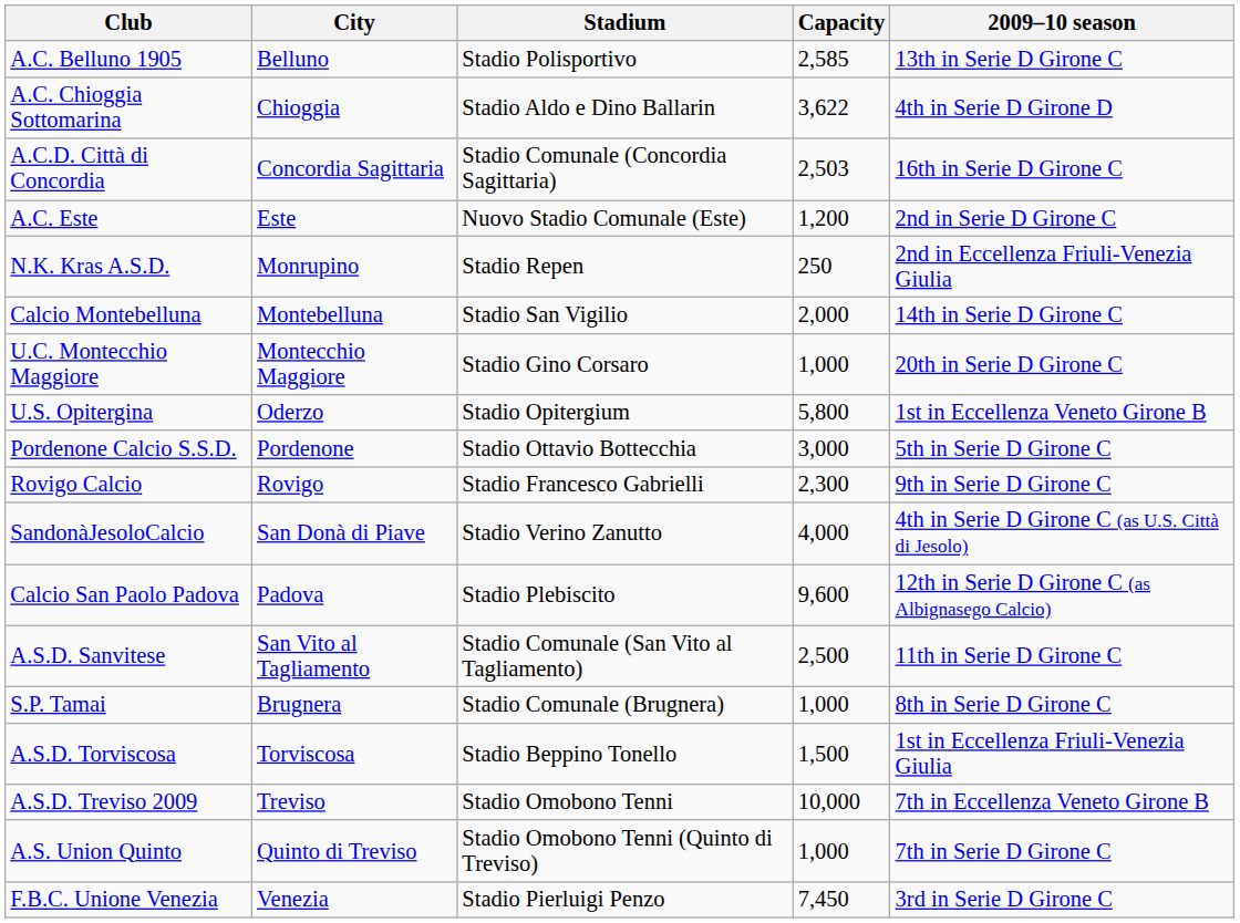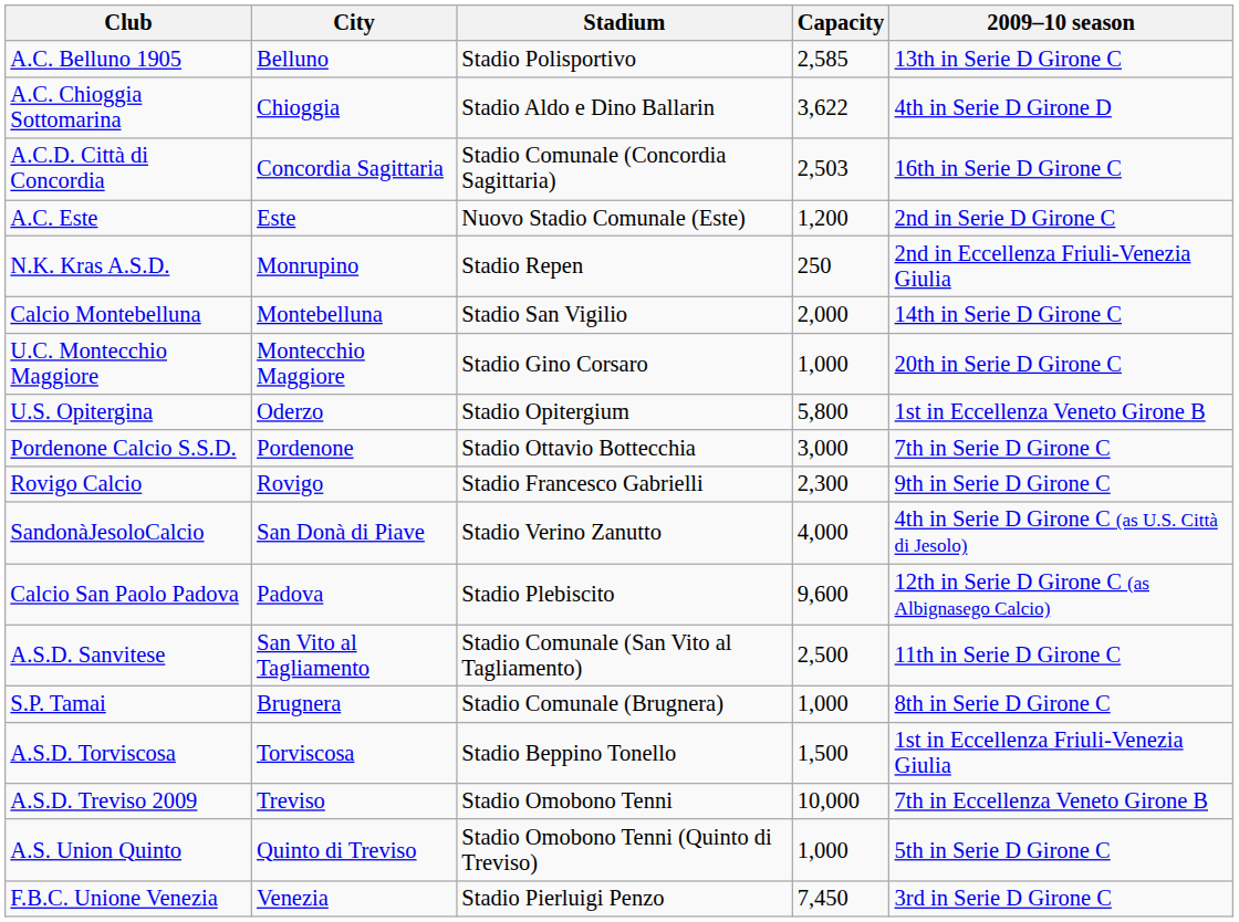 <table class="wikitable sortable">
 <tr>
 <th>Club</th>
 <th>City</th>
 <th>Stadium</th>
 <th>Capacity</th>
 <th>2009–10 season</th>
 </tr>
 <tr>
 <td><a href='#'>A.C. Belluno 1905</a></td>
 <td><a href='#'>Belluno</a></td>
 <td>Stadio Polisportivo</td>
 <td>2,585</td>
 <td><a href='#'>13th in Serie D Girone C</a></td>
 </tr>
 <tr>
 <td><a href='#'>A.C. Chioggia Sottomarina</a></td>
 <td><a href='#'>Chioggia</a></td>
 <td>Stadio Aldo e Dino Ballarin</td>
 <td>3,622</td>
 <td><a href='#'>4th in Serie D Girone D</a></td>
 </tr>
 <tr>
 <td><a href='#'>A.C.D. Città di Concordia</a></td>
 <td><a href='#'>Concordia Sagittaria</a></td>
 <td>Stadio Comunale (Concordia Sagittaria)</td>
 <td>2,503</td>
 <td><a href='#'>16th in Serie D Girone C</a></td>
 </tr>
 <tr>
 <td><a href='#'>A.C. Este</a></td>
 <td><a href='#'>Este</a></td>
 <td>Nuovo Stadio Comunale (Este)</td>
 <td>1,200</td>
 <td><a href='#'>2nd in Serie D Girone C</a></td>
 </tr>
 <tr>
 <td><a href='#'>N.K. Kras A.S.D.</a></td>
 <td><a href='#'>Monrupino</a></td>
 <td>Stadio Repen</td>
 <td>250</td>
 <td><a href='#'>2nd in Eccellenza Friuli-Venezia Giulia</a></td>
 </tr>
 <tr>
 <td><a href='#'>Calcio Montebelluna</a></td>
 <td><a href='#'>Montebelluna</a></td>
 <td>Stadio San Vigilio</td>
 <td>2,000</td>
 <td><a href='#'>14th in Serie D Girone C</a></td>
 </tr>
 <tr>
 <td><a href='#'>U.C. Montecchio Maggiore</a></td>
 <td><a href='#'>Montecchio Maggiore</a></td>
 <td>Stadio Gino Corsaro</td>
 <td>1,000</td>
 <td><a href='#'>20th in Serie D Girone C</a></td>
 </tr>
 <tr>
 <td><a href='#'>U.S. Opitergina</a></td>
 <td><a href='#'>Oderzo</a></td>
 <td>Stadio Opitergium</td>
 <td>5,800</td>
 <td><a href='#'>1st in Eccellenza Veneto Girone B</a></td>
 </tr>
 <tr>
 <td><a href='#'>Pordenone Calcio S.S.D.</a></td>
 <td><a href='#'>Pordenone</a></td>
 <td>Stadio Ottavio Bottecchia</td>
 <td>3,000</td>
-<td><a href='#'>5th in Serie D Girone C</a></td>
+<td><a href='#'>7th in Serie D Girone C</a></td>
 </tr>
 <tr>
 <td><a href='#'>Rovigo Calcio</a></td>
 <td><a href='#'>Rovigo</a></td>
 <td>Stadio Francesco Gabrielli</td>
 <td>2,300</td>
 <td><a href='#'>9th in Serie D Girone C</a></td>
 </tr>
 <tr>
 <td><a href='#'>SandonàJesoloCalcio</a></td>
 <td><a href='#'>San Donà di Piave</a></td>
 <td>Stadio Verino Zanutto</td>
 <td>4,000</td>
 <td><a href='#'>4th in Serie D Girone C <small>(as U.S. Città di Jesolo)</small></a></td>
 </tr>
 <tr>
 <td><a href='#'>Calcio San Paolo Padova</a></td>
 <td><a href='#'>Padova</a></td>
 <td>Stadio Plebiscito</td>
 <td>9,600</td>
 <td><a href='#'>12th in Serie D Girone C <small>(as Albignasego Calcio)</small></a></td>
 </tr>
 <tr>
 <td><a href='#'>A.S.D. Sanvitese</a></td>
 <td><a href='#'>San Vito al Tagliamento</a></td>
 <td>Stadio Comunale (San Vito al Tagliamento)</td>
 <td>2,500</td>
 <td><a href='#'>11th in Serie D Girone C</a></td>
 </tr>
 <tr>
 <td><a href='#'>S.P. Tamai</a></td>
 <td><a href='#'>Brugnera</a></td>
 <td>Stadio Comunale (Brugnera)</td>
 <td>1,000</td>
 <td><a href='#'>8th in Serie D Girone C</a></td>
 </tr>
 <tr>
 <td><a href='#'>A.S.D. Torviscosa</a></td>
 <td><a href='#'>Torviscosa</a></td>
 <td>Stadio Beppino Tonello</td>
 <td>1,500</td>
 <td><a href='#'>1st in Eccellenza Friuli-Venezia Giulia</a></td>
 </tr>
 <tr>
 <td><a href='#'>A.S.D. Treviso 2009</a></td>
 <td><a href='#'>Treviso</a></td>
 <td>Stadio Omobono Tenni</td>
 <td>10,000</td>
 <td><a href='#'>7th in Eccellenza Veneto Girone B</a></td>
 </tr>
 <tr>
 <td><a href='#'>A.S. Union Quinto</a></td>
 <td><a href='#'>Quinto di Treviso</a></td>
 <td>Stadio Omobono Tenni (Quinto di Treviso)</td>
 <td>1,000</td>
-<td><a href='#'>7th in Serie D Girone C</a></td>
+<td><a href='#'>5th in Serie D Girone C</a></td>
 </tr>
 <tr>
 <td><a href='#'>F.B.C. Unione Venezia</a></td>
 <td><a href='#'>Venezia</a></td>
 <td>Stadio Pierluigi Penzo</td>
 <td>7,450</td>
 <td><a href='#'>3rd in Serie D Girone C</a></td>
 </tr>
 </table>
